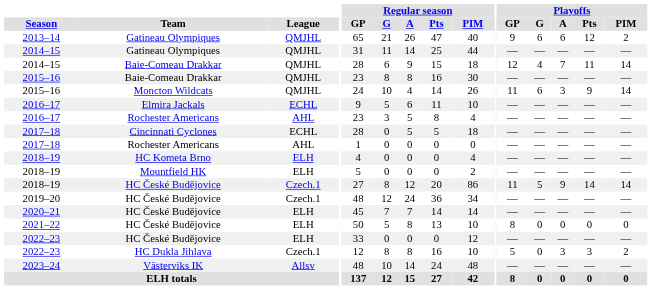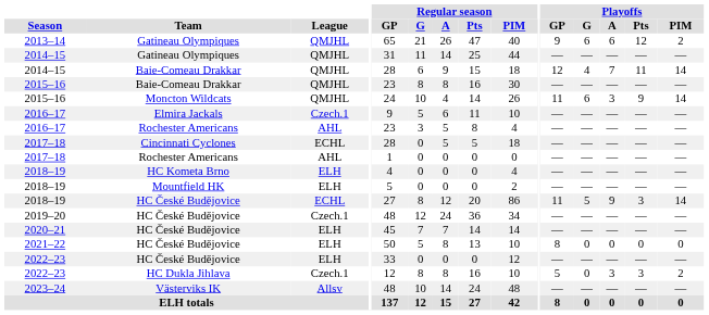 <table border="0" cellpadding="1" cellspacing="0" style="text-align:center; width:60em">
 <tr bgcolor="#e0e0e0">
 <th colspan="3" bgcolor="#ffffff"></th>
 <th rowspan="99" bgcolor="#ffffff"></th>
 <th colspan="5"><a href='#'>Regular season</a></th>
 <th rowspan="99" bgcolor="#ffffff"></th>
 <th colspan="5"><a href='#'>Playoffs</a></th>
 </tr>
 <tr bgcolor="#e0e0e0">
 <th><a href='#'>Season</a></th>
 <th>Team</th>
 <th>League</th>
 <th>GP</th>
 <th><a href='#'>G</a></th>
 <th><a href='#'>A</a></th>
 <th><a href='#'>Pts</a></th>
 <th><a href='#'>PIM</a></th>
 <th>GP</th>
 <th>G</th>
 <th>A</th>
 <th>Pts</th>
 <th>PIM</th>
 </tr>
 <tr>
 <td><a href='#'>2013–14</a></td>
 <td><a href='#'>Gatineau Olympiques</a></td>
 <td><a href='#'>QMJHL</a></td>
 <td>65</td>
 <td>21</td>
 <td>26</td>
 <td>47</td>
 <td>40</td>
 <td>9</td>
 <td>6</td>
 <td>6</td>
 <td>12</td>
 <td>2</td>
 </tr>
 <tr bgcolor="#f0f0f0">
 <td><a href='#'>2014–15</a></td>
 <td>Gatineau Olympiques</td>
 <td>QMJHL</td>
 <td>31</td>
 <td>11</td>
 <td>14</td>
 <td>25</td>
 <td>44</td>
 <td>—</td>
 <td>—</td>
 <td>—</td>
 <td>—</td>
 <td>—</td>
 </tr>
 <tr>
 <td>2014–15</td>
 <td><a href='#'>Baie-Comeau Drakkar</a></td>
 <td>QMJHL</td>
 <td>28</td>
 <td>6</td>
 <td>9</td>
 <td>15</td>
 <td>18</td>
 <td>12</td>
 <td>4</td>
 <td>7</td>
 <td>11</td>
 <td>14</td>
 </tr>
 <tr bgcolor="#f0f0f0">
 <td><a href='#'>2015–16</a></td>
 <td>Baie-Comeau Drakkar</td>
 <td>QMJHL</td>
 <td>23</td>
 <td>8</td>
 <td>8</td>
 <td>16</td>
 <td>30</td>
 <td>—</td>
 <td>—</td>
 <td>—</td>
 <td>—</td>
 <td>—</td>
 </tr>
 <tr>
 <td>2015–16</td>
 <td><a href='#'>Moncton Wildcats</a></td>
 <td>QMJHL</td>
 <td>24</td>
 <td>10</td>
 <td>4</td>
 <td>14</td>
 <td>26</td>
 <td>11</td>
 <td>6</td>
 <td>3</td>
 <td>9</td>
 <td>14</td>
 </tr>
 <tr bgcolor="#f0f0f0">
 <td><a href='#'>2016–17</a></td>
 <td><a href='#'>Elmira Jackals</a></td>
-<td><a href='#'>ECHL</a></td>
+<td><a href='#'>Czech.1</a></td>
 <td>9</td>
 <td>5</td>
 <td>6</td>
 <td>11</td>
 <td>10</td>
 <td>—</td>
 <td>—</td>
 <td>—</td>
 <td>—</td>
 <td>—</td>
 </tr>
 <tr>
 <td><a href='#'>2016–17</a></td>
 <td><a href='#'>Rochester Americans</a></td>
 <td><a href='#'>AHL</a></td>
 <td>23</td>
 <td>3</td>
 <td>5</td>
 <td>8</td>
 <td>4</td>
 <td>—</td>
 <td>—</td>
 <td>—</td>
 <td>—</td>
 <td>—</td>
 </tr>
 <tr bgcolor="#f0f0f0">
 <td><a href='#'>2017–18</a></td>
 <td><a href='#'>Cincinnati Cyclones</a></td>
 <td>ECHL</td>
 <td>28</td>
 <td>0</td>
 <td>5</td>
 <td>5</td>
 <td>18</td>
 <td>—</td>
 <td>—</td>
 <td>—</td>
 <td>—</td>
 <td>—</td>
 </tr>
 <tr>
 <td><a href='#'>2017–18</a></td>
 <td>Rochester Americans</td>
 <td>AHL</td>
 <td>1</td>
 <td>0</td>
 <td>0</td>
 <td>0</td>
 <td>0</td>
 <td>—</td>
 <td>—</td>
 <td>—</td>
 <td>—</td>
 <td>—</td>
 </tr>
 <tr bgcolor="#f0f0f0">
 <td><a href='#'>2018–19</a></td>
 <td><a href='#'>HC Kometa Brno</a></td>
 <td><a href='#'>ELH</a></td>
 <td>4</td>
 <td>0</td>
 <td>0</td>
 <td>0</td>
 <td>4</td>
 <td>—</td>
 <td>—</td>
 <td>—</td>
 <td>—</td>
 <td>—</td>
 </tr>
 <tr>
 <td>2018–19</td>
 <td><a href='#'>Mountfield HK</a></td>
 <td>ELH</td>
 <td>5</td>
 <td>0</td>
 <td>0</td>
 <td>0</td>
 <td>2</td>
 <td>—</td>
 <td>—</td>
 <td>—</td>
 <td>—</td>
 <td>—</td>
 </tr>
 <tr bgcolor="#f0f0f0">
 <td>2018–19</td>
 <td><a href='#'>HC České Budějovice</a></td>
-<td><a href='#'>Czech.1</a></td>
+<td><a href='#'>ECHL</a></td>
 <td>27</td>
 <td>8</td>
 <td>12</td>
 <td>20</td>
 <td>86</td>
 <td>11</td>
 <td>5</td>
 <td>9</td>
-<td>14</td>
+<td>3</td>
 <td>14</td>
 </tr>
 <tr>
 <td>2019–20</td>
 <td>HC České Budějovice</td>
 <td>Czech.1</td>
 <td>48</td>
 <td>12</td>
 <td>24</td>
 <td>36</td>
 <td>34</td>
 <td>—</td>
 <td>—</td>
 <td>—</td>
 <td>—</td>
 <td>—</td>
 </tr>
 <tr bgcolor="#f0f0f0">
 <td><a href='#'>2020–21</a></td>
 <td>HC České Budějovice</td>
 <td>ELH</td>
 <td>45</td>
 <td>7</td>
 <td>7</td>
 <td>14</td>
 <td>14</td>
 <td>—</td>
 <td>—</td>
 <td>—</td>
 <td>—</td>
 <td>—</td>
 </tr>
 <tr>
 <td><a href='#'>2021–22</a></td>
 <td>HC České Budějovice</td>
 <td>ELH</td>
 <td>50</td>
 <td>5</td>
 <td>8</td>
 <td>13</td>
 <td>10</td>
 <td>8</td>
 <td>0</td>
 <td>0</td>
 <td>0</td>
 <td>0</td>
 </tr>
 <tr bgcolor="#f0f0f0">
 <td><a href='#'>2022–23</a></td>
 <td>HC České Budějovice</td>
 <td>ELH</td>
 <td>33</td>
 <td>0</td>
 <td>0</td>
 <td>0</td>
 <td>12</td>
 <td>—</td>
 <td>—</td>
 <td>—</td>
 <td>—</td>
 <td>—</td>
 </tr>
 <tr>
 <td><a href='#'>2022–23</a></td>
 <td><a href='#'>HC Dukla Jihlava</a></td>
 <td>Czech.1</td>
 <td>12</td>
 <td>8</td>
 <td>8</td>
 <td>16</td>
 <td>10</td>
 <td>5</td>
 <td>0</td>
 <td>3</td>
 <td>3</td>
 <td>2</td>
 </tr>
 <tr bgcolor="#f0f0f0">
 <td><a href='#'>2023–24</a></td>
 <td><a href='#'>Västerviks IK</a></td>
 <td><a href='#'>Allsv</a></td>
 <td>48</td>
 <td>10</td>
 <td>14</td>
 <td>24</td>
 <td>48</td>
 <td>—</td>
 <td>—</td>
 <td>—</td>
 <td>—</td>
 <td>—</td>
 </tr>
 <tr bgcolor="#e0e0e0">
 <th colspan="3">ELH totals</th>
 <th>137</th>
 <th>12</th>
 <th>15</th>
 <th>27</th>
 <th>42</th>
 <th>8</th>
 <th>0</th>
 <th>0</th>
 <th>0</th>
 <th>0</th>
 </tr>
 </table>
